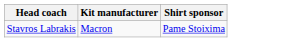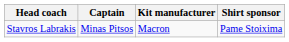 <table class="wikitable sortable" style="text-align: left;">
 <tr>
 <th>Head coach</th>
+<th>Captain</th>
 <th>Kit manufacturer</th>
 <th>Shirt sponsor</th>
 </tr>
 <tr>
 <td> <a href='#'>Stavros Labrakis</a></td>
+<td> <a href='#'>Minas Pitsos</a></td>
 <td><a href='#'>Macron</a></td>
 <td><a href='#'>Pame Stoixima</a></td>
 </tr>
 </table>
